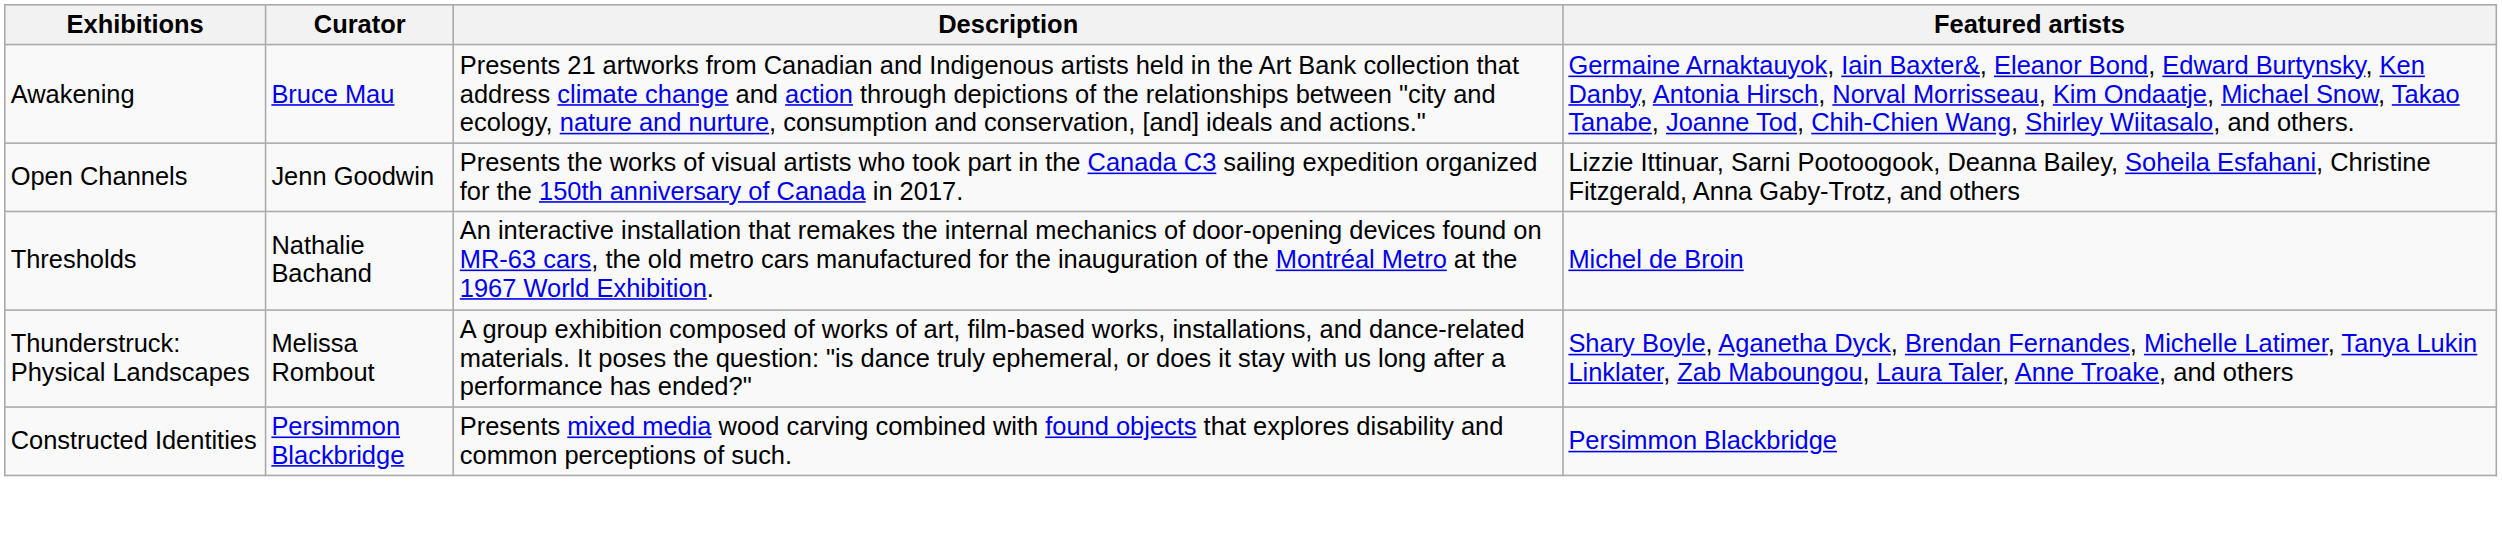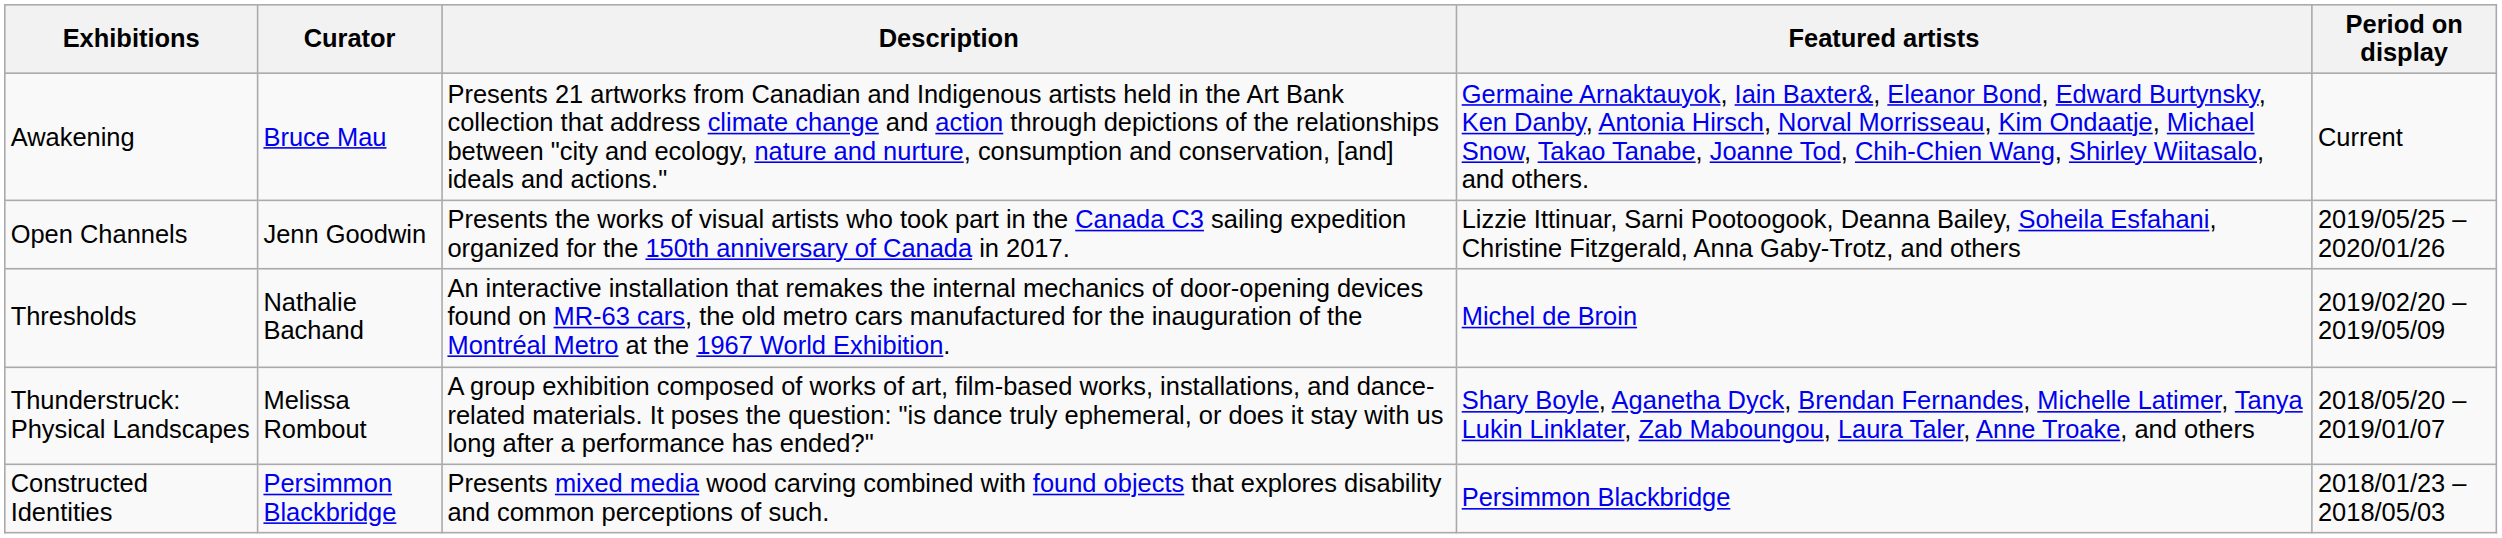 <table class="wikitable">
 <tr>
 <th>Exhibitions</th>
 <th>Curator</th>
 <th>Description</th>
 <th>Featured artists</th>
+<th>Period on display</th>
 </tr>
 <tr>
 <td>Awakening</td>
 <td><a href='#'>Bruce Mau</a></td>
 <td>Presents 21 artworks from Canadian and Indigenous artists held in the Art Bank collection that address <a href='#'>climate change</a> and <a href='#'>action</a> through depictions of the relationships between "city and ecology, <a href='#'>nature and nurture</a>, consumption and conservation, [and] ideals and actions."</td>
 <td><a href='#'>Germaine Arnaktauyok</a>, <a href='#'>Iain Baxter&</a>, <a href='#'>Eleanor Bond</a>, <a href='#'>Edward Burtynsky</a>, <a href='#'>Ken Danby</a>, <a href='#'>Antonia Hirsch</a>, <a href='#'>Norval Morrisseau</a>, <a href='#'>Kim Ondaatje</a>, <a href='#'>Michael Snow</a>, <a href='#'>Takao Tanabe</a>, <a href='#'>Joanne Tod</a>, <a href='#'>Chih-Chien Wang</a>, <a href='#'>Shirley Wiitasalo</a>, and others.</td>
+<td>Current</td>
 </tr>
 <tr>
 <td>Open Channels</td>
 <td>Jenn Goodwin</td>
 <td>Presents the works of visual artists who took part in the <a href='#'>Canada C3</a> sailing expedition organized for the <a href='#'>150th anniversary of Canada</a> in 2017.</td>
 <td>Lizzie Ittinuar, Sarni Pootoogook, Deanna Bailey, <a href='#'>Soheila Esfahani</a>, Christine Fitzgerald, Anna Gaby-Trotz, and others</td>
+<td>2019/05/25 – 2020/01/26</td>
 </tr>
 <tr>
 <td>Thresholds </td>
 <td>Nathalie Bachand</td>
 <td>An interactive installation that remakes the internal mechanics of door-opening devices found on <a href='#'>MR-63 cars</a>, the old metro cars manufactured for the inauguration of the <a href='#'>Montréal Metro</a> at the <a href='#'>1967 World Exhibition</a>.</td>
 <td><a href='#'>Michel de Broin</a></td>
+<td>2019/02/20 – 2019/05/09</td>
 </tr>
 <tr>
 <td>Thunderstruck: Physical Landscapes</td>
 <td>Melissa Rombout</td>
 <td>A group exhibition composed of works of art, film-based works, installations, and dance-related materials. It poses the question: "is dance truly ephemeral, or does it stay with us long after a performance has ended?"</td>
 <td><a href='#'>Shary Boyle</a>, <a href='#'>Aganetha Dyck</a>, <a href='#'>Brendan Fernandes</a>, <a href='#'>Michelle Latimer</a>, <a href='#'>Tanya Lukin Linklater</a>, <a href='#'>Zab Maboungou</a>, <a href='#'>Laura Taler</a>, <a href='#'>Anne Troake</a>, and others</td>
+<td>2018/05/20 – 2019/01/07</td>
 </tr>
 <tr>
 <td>Constructed Identities</td>
 <td><a href='#'>Persimmon Blackbridge</a></td>
 <td>Presents <a href='#'>mixed media</a> wood carving combined with <a href='#'>found objects</a> that explores disability and common perceptions of such.</td>
 <td><a href='#'>Persimmon Blackbridge</a></td>
+<td>2018/01/23 – 2018/05/03</td>
 </tr>
 </table>
